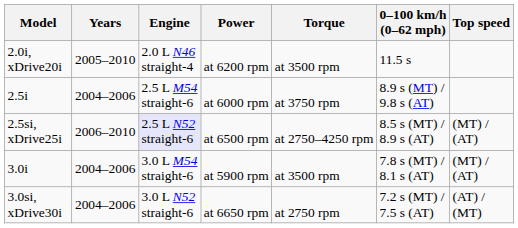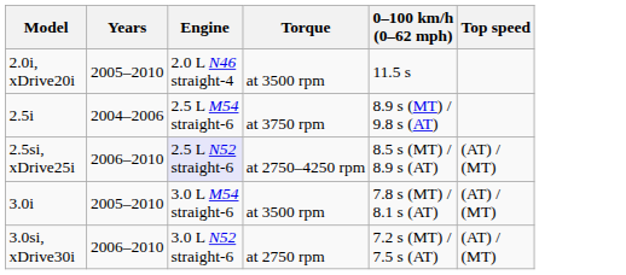 <table class="wikitable sortable">
 <tr>
 <th>Model</th>
 <th>Years</th>
 <th>Engine</th>
-<th>Power</th>
 <th>Torque</th>
 <th>0–100 km/h<br> (0–62 mph)</th>
 <th>Top speed</th>
 </tr>
 <tr>
 <td>2.0i,<br>xDrive20i</td>
 <td>2005–2010</td>
 <td>2.0 L <em><a href='#'>N46</a></em> <br> straight-4</td>
-<td> <br> at 6200 rpm</td>
 <td> <br> at 3500 rpm</td>
 <td>11.5 s</td>
 <td></td>
 </tr>
 <tr>
 <td>2.5i</td>
 <td>2004–2006</td>
 <td>2.5 L <em><a href='#'>M54</a></em> <br> straight-6</td>
-<td> <br> at 6000 rpm</td>
 <td> <br> at 3750 rpm</td>
 <td>8.9 s (<a href='#'>MT</a>) /<br> 9.8 s (<a href='#'>AT</a>)</td>
 <td></td>
 </tr>
 <tr>
 <td>2.5si,<br> xDrive25i</td>
 <td>2006–2010</td>
 <td style="background: lavender;">2.5 L <em><a href='#'>N52</a></em> <br> straight-6</td>
-<td> <br> at 6500 rpm</td>
 <td> <br> at 2750–4250 rpm</td>
 <td>8.5 s (MT) /<br> 8.9 s (AT)</td>
-<td> (MT) /<br>  (AT)</td>
+<td> (AT) / <br>  (MT)</td>
 </tr>
 <tr>
 <td>3.0i</td>
-<td>2004–2006</td>
+<td>2005–2010</td>
 <td>3.0 L <em><a href='#'>M54</a></em> <br> straight-6</td>
-<td> <br> at 5900 rpm</td>
 <td> <br> at 3500 rpm</td>
 <td>7.8 s (MT) /<br> 8.1 s (AT)</td>
-<td> (MT) /<br>  (AT)</td>
+<td> (AT) / <br>  (MT)</td>
 </tr>
 <tr>
 <td>3.0si,<br> xDrive30i  </td>
-<td>2004–2006</td>
+<td>2006–2010</td>
 <td>3.0 L <em><a href='#'>N52</a></em> <br> straight-6</td>
-<td> <br> at 6650 rpm</td>
 <td> <br> at 2750 rpm</td>
 <td>7.2 s (MT) /<br> 7.5 s (AT)</td>
 <td> (AT) / <br>  (MT)</td>
 </tr>
 </table>
